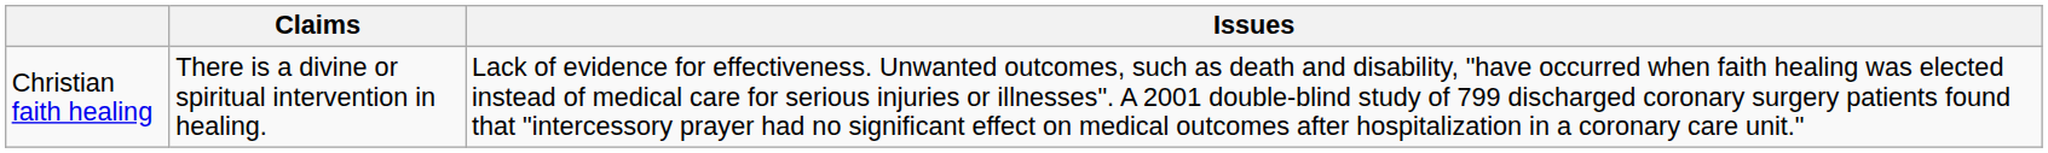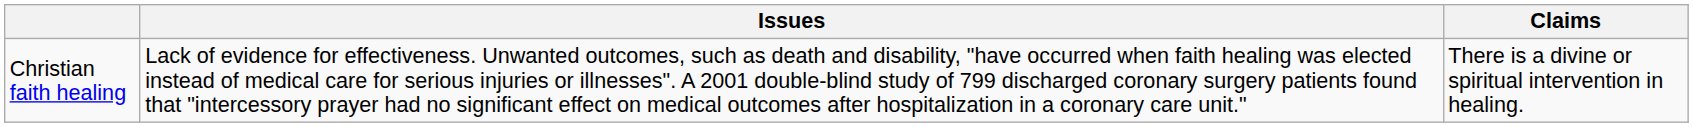 <table class="wikitable">
 <tr>
 <th></th>
+<th>Issues</th>
 <th>Claims</th>
-<th>Issues</th>
 </tr>
 <tr>
 <td>Christian <a href='#'>faith healing</a></td>
+<td>Lack of evidence for effectiveness. Unwanted outcomes, such as death and disability, "have occurred when faith healing was elected instead of medical care for serious injuries or illnesses". A 2001 double-blind study of 799 discharged coronary surgery patients found that "intercessory prayer had no significant effect on medical outcomes after hospitalization in a coronary care unit."</td>
 <td>There is a divine or spiritual intervention in healing.</td>
-<td>Lack of evidence for effectiveness. Unwanted outcomes, such as death and disability, "have occurred when faith healing was elected instead of medical care for serious injuries or illnesses". A 2001 double-blind study of 799 discharged coronary surgery patients found that "intercessory prayer had no significant effect on medical outcomes after hospitalization in a coronary care unit."</td>
 </tr>
 </table>
